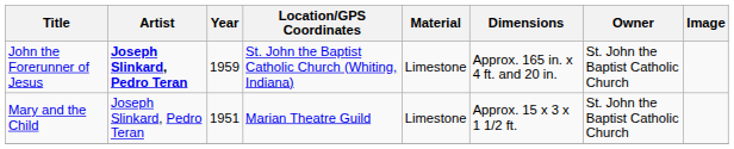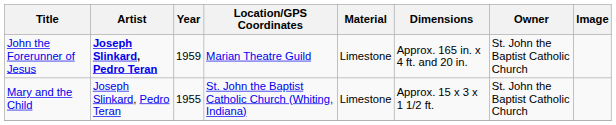 <table class="wikitable sortable">
 <tr>
 <th>Title</th>
 <th>Artist</th>
 <th>Year</th>
 <th>Location/GPS Coordinates</th>
 <th>Material</th>
 <th>Dimensions</th>
 <th>Owner</th>
 <th>Image</th>
 </tr>
 <tr>
 <td><a href='#'>John the Forerunner of Jesus</a></td>
 <td><strong><a href='#'>Joseph Slinkard</a>, <a href='#'>Pedro Teran</a></strong></td>
 <td>1959</td>
-<td><a href='#'>St. John the Baptist Catholic Church (Whiting, Indiana)</a></td>
+<td><a href='#'>Marian Theatre Guild</a></td>
 <td>Limestone</td>
 <td>Approx. 165 in. x 4 ft. and 20 in.</td>
 <td>St. John the Baptist Catholic Church</td>
 <td></td>
 </tr>
 <tr>
 <td><a href='#'>Mary and the Child</a></td>
 <td><a href='#'>Joseph Slinkard</a>, <a href='#'>Pedro Teran</a></td>
-<td>1951</td>
-<td><a href='#'>Marian Theatre Guild</a></td>
+<td>1955</td>
+<td><a href='#'>St. John the Baptist Catholic Church (Whiting, Indiana)</a></td>
 <td>Limestone</td>
 <td>Approx. 15 x 3 x 1 1/2 ft.</td>
 <td>St. John the Baptist Catholic Church</td>
 <td></td>
 </tr>
 <tr>
 </tr>
 </table>
